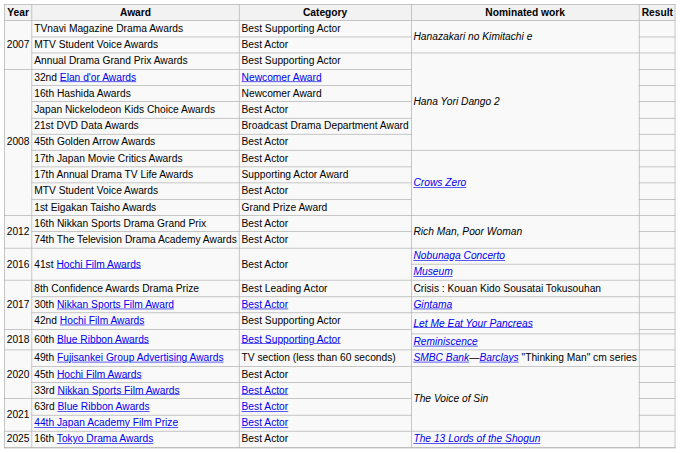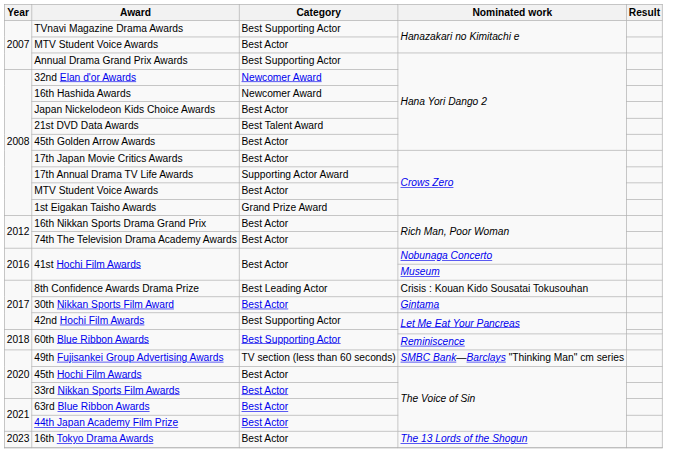 <table class="wikitable">
 <tr>
 <th>Year</th>
 <th>Award</th>
 <th>Category</th>
 <th>Nominated work</th>
 <th>Result</th>
 </tr>
 <tr>
 <td rowspan="3">2007</td>
 <td>TVnavi Magazine Drama Awards</td>
 <td>Best Supporting Actor</td>
 <td rowspan="2"><em>Hanazakari no Kimitachi e</em></td>
 <td></td>
 </tr>
 <tr>
 <td>MTV Student Voice Awards</td>
 <td>Best Actor</td>
 <td></td>
 </tr>
 <tr>
 <td>Annual Drama Grand Prix Awards</td>
 <td>Best Supporting Actor</td>
 <td rowspan="6"><em>Hana Yori Dango 2</em></td>
 <td></td>
 </tr>
 <tr>
 <td rowspan="9">2008</td>
 <td>32nd <a href='#'>Elan d'or Awards</a></td>
 <td><a href='#'>Newcomer Award</a></td>
 <td></td>
 </tr>
 <tr>
 <td>16th Hashida Awards</td>
 <td>Newcomer Award</td>
 <td></td>
 </tr>
 <tr>
 <td>Japan Nickelodeon Kids Choice Awards</td>
 <td>Best Actor</td>
 <td></td>
 </tr>
 <tr>
 <td>21st DVD Data Awards</td>
-<td>Broadcast Drama Department Award</td>
+<td>Best Talent Award</td>
 <td></td>
 </tr>
 <tr>
 <td>45th Golden Arrow Awards</td>
 <td>Best Actor</td>
 <td></td>
 </tr>
 <tr>
 <td>17th Japan Movie Critics Awards</td>
 <td>Best Actor</td>
 <td rowspan="4"><em><a href='#'>Crows Zero</a></em></td>
 <td></td>
 </tr>
 <tr>
 <td>17th Annual Drama TV Life Awards</td>
 <td>Supporting Actor Award</td>
 <td></td>
 </tr>
 <tr>
 <td>MTV Student Voice Awards</td>
 <td>Best Actor</td>
 <td></td>
 </tr>
 <tr>
 <td>1st Eigakan Taisho Awards</td>
 <td>Grand Prize Award</td>
 <td></td>
 </tr>
 <tr>
 <td rowspan="2">2012</td>
 <td>16th Nikkan Sports Drama Grand Prix</td>
 <td>Best Actor</td>
 <td rowspan="2"><em>Rich Man, Poor Woman</em></td>
 <td></td>
 </tr>
 <tr>
 <td>74th The Television Drama Academy Awards</td>
 <td>Best Actor</td>
 <td></td>
 </tr>
 <tr>
 <td rowspan="2">2016</td>
 <td rowspan="2">41st <a href='#'>Hochi Film Awards</a></td>
 <td rowspan="2">Best Actor</td>
 <td><em><a href='#'>Nobunaga Concerto</a></em></td>
 <td></td>
 </tr>
 <tr>
 <td><em><a href='#'>Museum</a></em></td>
 <td></td>
 </tr>
 <tr>
 <td rowspan="3">2017</td>
 <td>8th Confidence Awards Drama Prize</td>
 <td>Best Leading Actor</td>
 <td>Crisis : Kouan Kido Sousatai Tokusouhan</td>
 <td></td>
 </tr>
 <tr>
 <td>30th <a href='#'>Nikkan Sports Film Award</a></td>
 <td><a href='#'>Best Actor</a></td>
 <td><em><a href='#'>Gintama</a></em></td>
 <td></td>
 </tr>
 <tr>
 <td>42nd <a href='#'>Hochi Film Awards</a></td>
 <td>Best Supporting Actor</td>
 <td rowspan="2"><em><a href='#'>Let Me Eat Your Pancreas</a></em></td>
 <td></td>
 </tr>
 <tr>
 <td rowspan="2">2018</td>
 <td rowspan="2">60th <a href='#'>Blue Ribbon Awards</a></td>
 <td rowspan="2"><a href='#'>Best Supporting Actor</a></td>
 <td></td>
 </tr>
 <tr>
 <td><em><a href='#'>Reminiscence</a></em></td>
 <td></td>
 </tr>
 <tr>
 <td rowspan=3>2020</td>
 <td>49th <a href='#'>Fujisankei Group Advertising Awards</a></td>
 <td>TV section (less than 60 seconds)</td>
 <td><em><a href='#'>SMBC Bank</a>—<a href='#'>Barclays</a></em> "Thinking Man" cm series</td>
 <td></td>
 </tr>
 <tr>
 <td>45th <a href='#'>Hochi Film Awards</a></td>
 <td>Best Actor</td>
 <td rowspan=4><em>The Voice of Sin</em></td>
 <td></td>
 </tr>
 <tr>
 <td>33rd <a href='#'>Nikkan Sports Film Awards</a></td>
 <td><a href='#'>Best Actor</a></td>
 <td></td>
 </tr>
 <tr>
 <td rowspan=2>2021</td>
 <td>63rd <a href='#'>Blue Ribbon Awards</a></td>
 <td><a href='#'>Best Actor</a></td>
 <td></td>
 </tr>
 <tr>
 <td><a href='#'>44th Japan Academy Film Prize</a></td>
 <td><a href='#'>Best Actor</a></td>
 <td></td>
 </tr>
 <tr>
-<td>2025</td>
+<td>2023</td>
 <td>16th <a href='#'>Tokyo Drama Awards</a></td>
 <td>Best Actor</td>
 <td><em><a href='#'>The 13 Lords of the Shogun</a></em></td>
 <td></td>
 </tr>
 <tr>
 </tr>
 </table>
